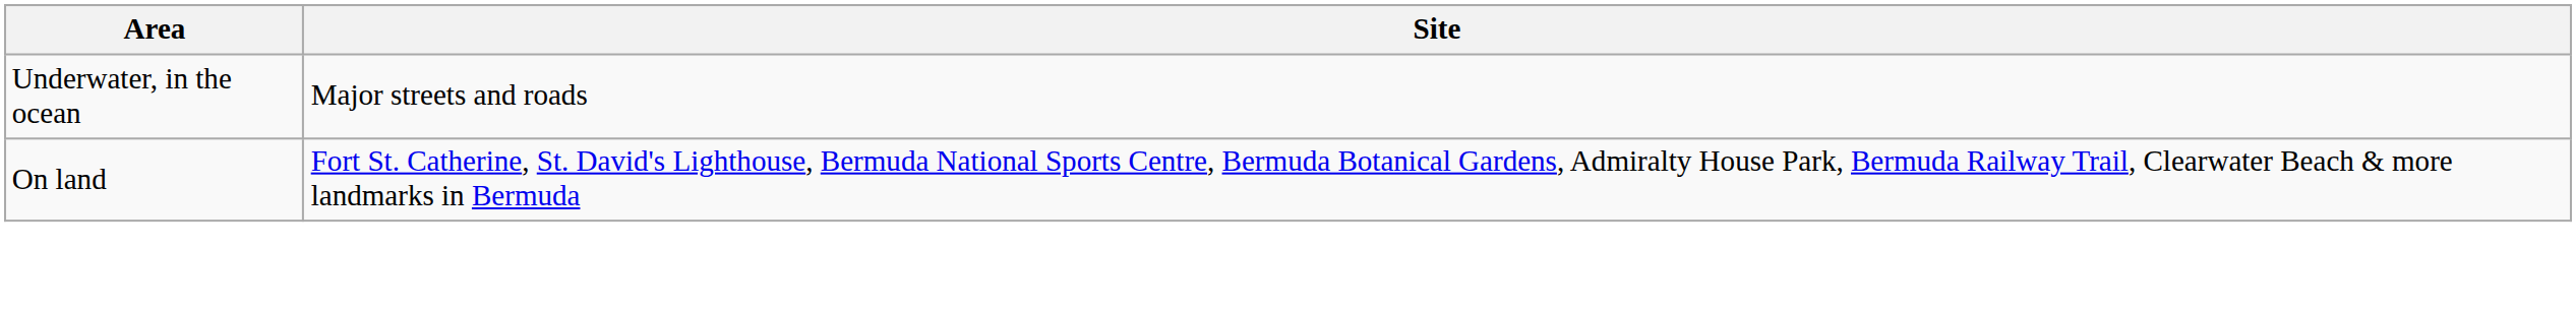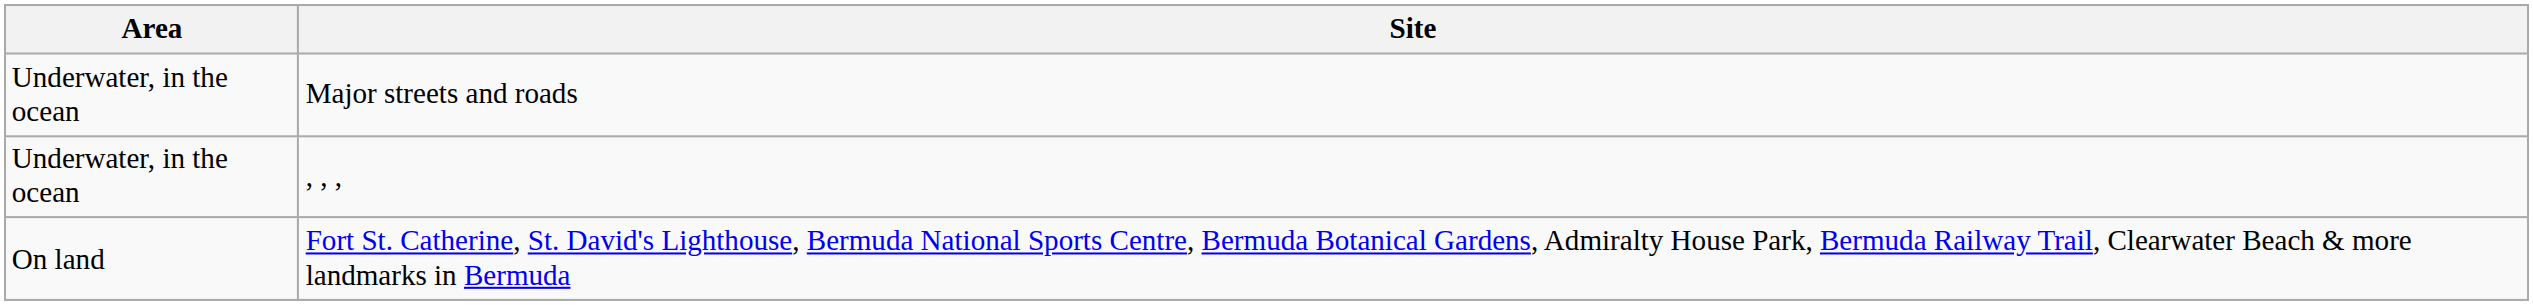 <table class="wikitable" style="font-size:90%">
 <tr>
 </tr>
 <tr>
 <th>Area</th>
 <th>Site</th>
 </tr>
 <tr>
 <td>Underwater, in the ocean</td>
 <td>Major streets and roads</td>
 </tr>
 <tr>
+<td>Underwater, in the ocean</td>
+<td>, , , </td>
+</tr>
+<tr>
 <td>On land</td>
 <td><a href='#'>Fort St. Catherine</a>, <a href='#'>St. David's Lighthouse</a>, <a href='#'>Bermuda National Sports Centre</a>, <a href='#'>Bermuda Botanical Gardens</a>, Admiralty House Park, <a href='#'>Bermuda Railway Trail</a>, Clearwater Beach & more landmarks in <a href='#'>Bermuda</a></td>
 </tr>
 </table>
